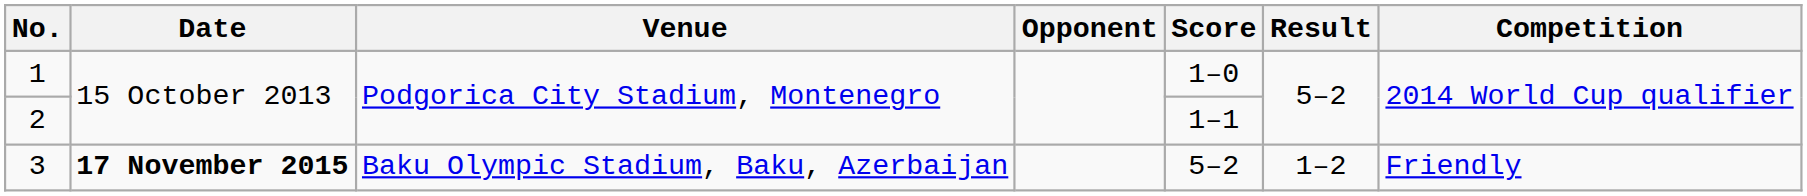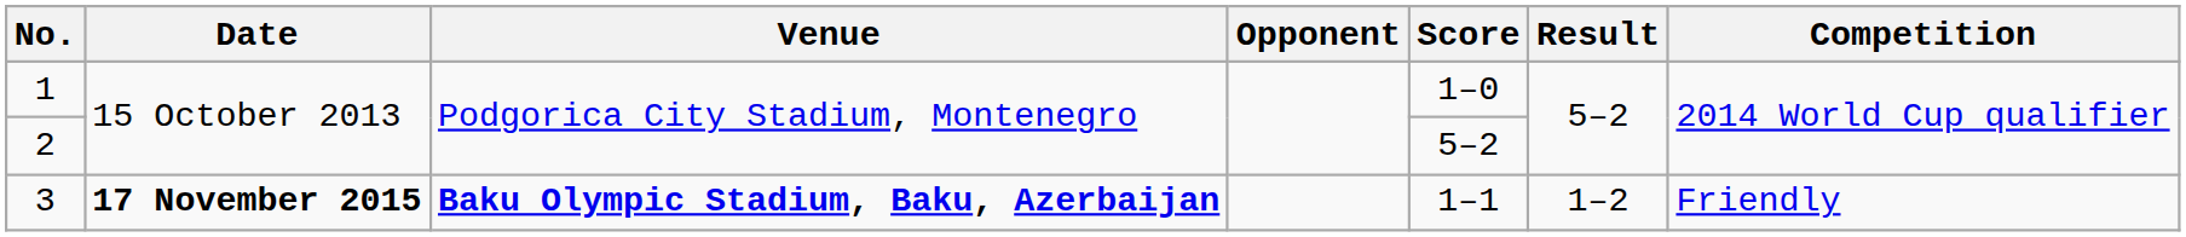 <table class="wikitable">
 <tr>
 <th>No.</th>
 <th>Date</th>
 <th>Venue</th>
 <th>Opponent</th>
 <th>Score</th>
 <th>Result</th>
 <th>Competition</th>
 </tr>
 <tr>
 <td align="center">1</td>
 <td rowspan="2">15 October 2013</td>
 <td rowspan="2"><a href='#'>Podgorica City Stadium</a>, <a href='#'>Montenegro</a></td>
 <td rowspan="2"></td>
 <td align="center">1–0</td>
 <td rowspan="2" align="center">5–2</td>
 <td rowspan="2"><a href='#'>2014 World Cup qualifier</a></td>
 </tr>
 <tr>
 <td align="center">2</td>
-<td align="center">1–1</td>
+<td align="center">5–2</td>
 </tr>
 <tr>
 <td align="center">3</td>
 <td><strong>17 November 2015</strong></td>
-<td><a href='#'>Baku Olympic Stadium</a>, <a href='#'>Baku</a>, <a href='#'>Azerbaijan</a></td>
+<td><strong><a href='#'>Baku Olympic Stadium</a>, <a href='#'>Baku</a>, <a href='#'>Azerbaijan</a></strong></td>
 <td></td>
-<td align="center">5–2</td>
+<td align="center">1–1</td>
 <td align="center">1–2</td>
 <td rowspan="2"><a href='#'>Friendly</a></td>
 </tr>
 </table>
